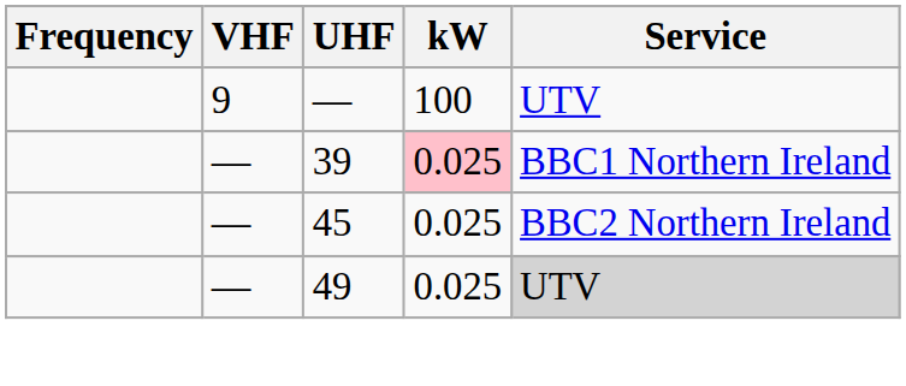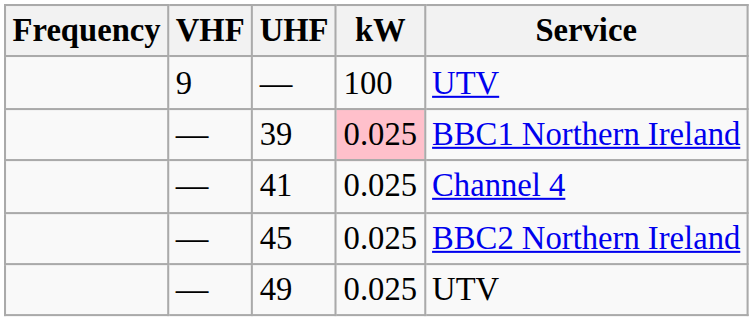 <table class="wikitable sortable">
 <tr>
 <th>Frequency</th>
 <th>VHF</th>
 <th>UHF</th>
 <th>kW</th>
 <th>Service</th>
 </tr>
 <tr>
 <td></td>
 <td>9</td>
 <td>—</td>
 <td>100</td>
 <td><a href='#'>UTV</a></td>
 </tr>
 <tr>
 <td></td>
 <td>—</td>
 <td>39</td>
 <td style="background: pink;">0.025</td>
 <td><a href='#'>BBC1 Northern Ireland</a></td>
 </tr>
 <tr>
 <td></td>
 <td>—</td>
+<td>41</td>
+<td>0.025</td>
+<td><a href='#'>Channel 4</a></td>
+</tr>
+<tr>
+<td></td>
+<td>—</td>
 <td>45</td>
 <td>0.025</td>
 <td><a href='#'>BBC2 Northern Ireland</a></td>
 </tr>
 <tr>
 <td></td>
 <td>—</td>
 <td>49</td>
 <td>0.025</td>
-<td style="background: lightgrey;">UTV</td>
+<td>UTV</td>
 </tr>
 </table>
